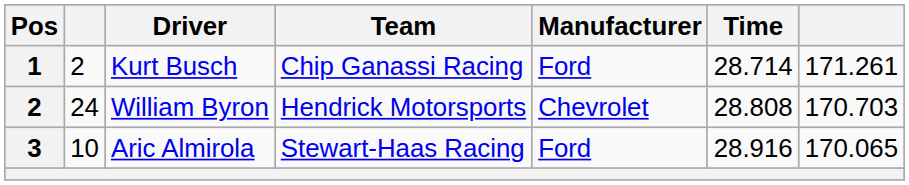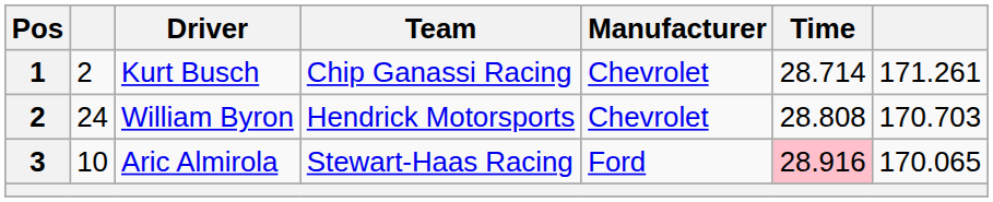 <table class="wikitable" style="font-size:95%">
 <tr>
 <th>Pos</th>
 <th></th>
 <th>Driver</th>
 <th>Team</th>
 <th>Manufacturer</th>
 <th>Time</th>
 <th></th>
 </tr>
 <tr>
 <th>1</th>
 <td>2</td>
 <td><a href='#'>Kurt Busch</a></td>
 <td><a href='#'>Chip Ganassi Racing</a></td>
-<td><a href='#'>Ford</a></td>
+<td><a href='#'>Chevrolet</a></td>
 <td>28.714</td>
 <td>171.261</td>
 </tr>
 <tr>
 <th>2</th>
 <td>24</td>
 <td><a href='#'>William Byron</a></td>
 <td><a href='#'>Hendrick Motorsports</a></td>
 <td><a href='#'>Chevrolet</a></td>
 <td>28.808</td>
 <td>170.703</td>
 </tr>
 <tr>
 <th>3</th>
 <td>10</td>
 <td><a href='#'>Aric Almirola</a></td>
 <td><a href='#'>Stewart-Haas Racing</a></td>
 <td><a href='#'>Ford</a></td>
-<td>28.916</td>
+<td style="background: pink;">28.916</td>
 <td>170.065</td>
 </tr>
 <tr>
 <th colspan="7"></th>
 </tr>
 </table>
